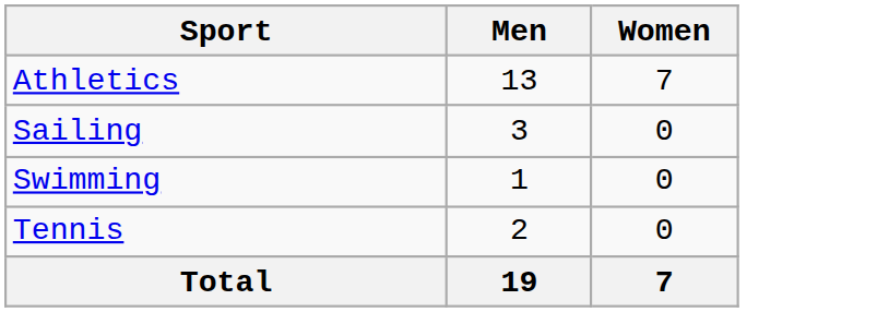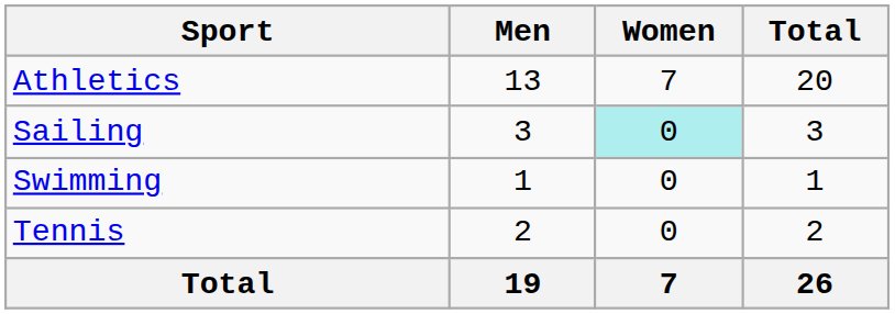 <table class="wikitable sortable" style="text-align:center;">
 <tr>
 <th width=180>Sport</th>
 <th width=55>Men</th>
 <th width=55>Women</th>
+<th width=55>Total</th>
 </tr>
 <tr>
 <td align=left><a href='#'>Athletics</a></td>
 <td>13</td>
 <td>7</td>
+<td>20</td>
 </tr>
 <tr>
 <td align=left><a href='#'>Sailing</a></td>
 <td>3</td>
-<td>0</td>
+<td style="background: paleturquoise;">0</td>
+<td>3</td>
 </tr>
 <tr>
 <td align=left><a href='#'>Swimming</a></td>
 <td>1</td>
 <td>0</td>
+<td>1</td>
 </tr>
 <tr>
 <td align=left><a href='#'>Tennis</a></td>
 <td>2</td>
 <td>0</td>
+<td>2</td>
 </tr>
 <tr>
 <th>Total</th>
 <th>19</th>
 <th>7</th>
+<th>26</th>
 </tr>
 </table>
